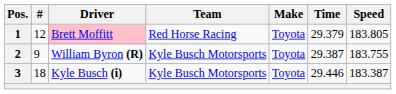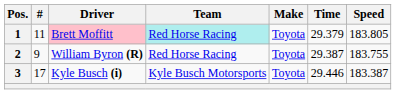 <table class="wikitable" style="font-size:95%">
 <tr>
 <th>Pos.</th>
 <th>#</th>
 <th>Driver</th>
 <th>Team</th>
 <th>Make</th>
 <th>Time</th>
 <th>Speed</th>
 </tr>
 <tr>
 <th>1</th>
-<td>12</td>
+<td>11</td>
 <td style="background: pink;"><a href='#'>Brett Moffitt</a></td>
-<td><a href='#'>Red Horse Racing</a></td>
+<td style="background: paleturquoise;"><a href='#'>Red Horse Racing</a></td>
 <td><a href='#'>Toyota</a></td>
 <td>29.379</td>
 <td>183.805</td>
 </tr>
 <tr>
 <th>2</th>
 <td>9</td>
 <td><a href='#'>William Byron</a> <strong>(R)</strong></td>
-<td><a href='#'>Kyle Busch Motorsports</a></td>
+<td><a href='#'>Red Horse Racing</a></td>
 <td><a href='#'>Toyota</a></td>
 <td>29.387</td>
 <td>183.755</td>
 </tr>
 <tr>
 <th>3</th>
-<td>18</td>
+<td>17</td>
 <td><a href='#'>Kyle Busch</a> <strong>(i)</strong></td>
 <td><a href='#'>Kyle Busch Motorsports</a></td>
 <td><a href='#'>Toyota</a></td>
 <td>29.446</td>
 <td>183.387</td>
 </tr>
 <tr>
 <th colspan="7"></th>
 </tr>
 </table>
